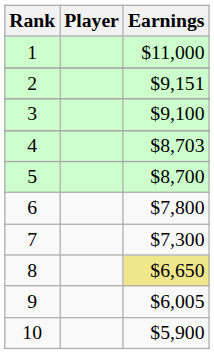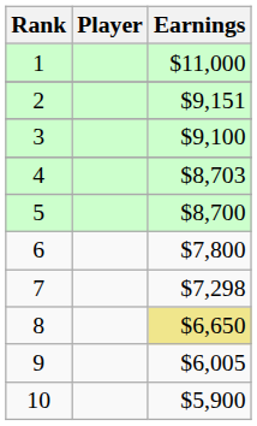 <table class="wikitable" style="float:right; text-align:right; margin-left:1em">
 <tr>
 <th>Rank</th>
 <th>Player</th>
 <th>Earnings</th>
 </tr>
 <tr style="background-color:#ccffcc">
 <td align=center>1</td>
 <td style="text-align:left"></td>
 <td>$11,000</td>
 </tr>
 <tr>
 </tr>
 <tr style="background-color:#ccffcc">
 <td align=center>2</td>
 <td style="text-align:left"></td>
 <td>$9,151</td>
 </tr>
 <tr>
 </tr>
 <tr style="background-color:#ccffcc">
 <td align=center>3</td>
 <td style="text-align:left"></td>
 <td>$9,100</td>
 </tr>
 <tr>
 </tr>
 <tr style="background-color:#ccffcc">
 <td align=center>4</td>
 <td style="text-align:left"></td>
 <td>$8,703</td>
 </tr>
 <tr>
 </tr>
 <tr style="background-color:#ccffcc">
 <td align=center>5</td>
 <td style="text-align:left"></td>
 <td>$8,700</td>
 </tr>
 <tr>
 <td align=center>6</td>
 <td style="text-align:left"></td>
 <td>$7,800</td>
 </tr>
 <tr>
 <td align=center>7</td>
 <td style="text-align:left"></td>
-<td>$7,300</td>
+<td>$7,298</td>
 </tr>
 <tr>
 <td align=center>8</td>
 <td style="text-align:left"></td>
 <td style="background: khaki;">$6,650</td>
 </tr>
 <tr>
 <td align=center>9</td>
 <td style="text-align:left"></td>
 <td>$6,005</td>
 </tr>
 <tr>
 <td align=center>10</td>
 <td style="text-align:left"></td>
 <td>$5,900</td>
 </tr>
 </table>
